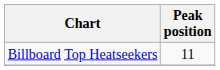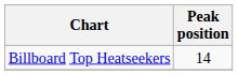 <table class="wikitable">
 <tr>
 <th>Chart</th>
 <th>Peak<br>position</th>
 </tr>
 <tr>
 <td><a href='#'>Billboard</a> <a href='#'>Top Heatseekers</a></td>
-<td align="center">11</td>
+<td align="center">14</td>
 </tr>
 <tr>
 </tr>
 </table>
